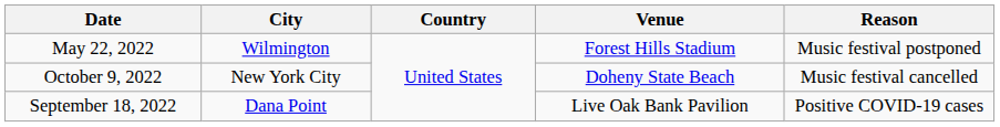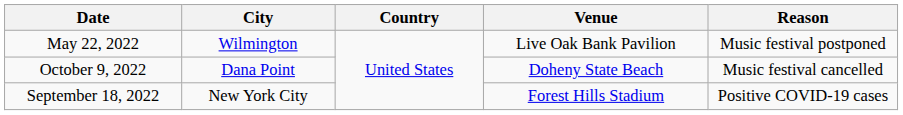 <table class="wikitable" style="text-align:center;">
 <tr>
 <th scope="col" style="width:12em;">Date</th>
 <th scope="col" style="width:10em;">City</th>
 <th scope="col" style="width:10em;">Country</th>
 <th scope="col" style="width:16em;">Venue</th>
 <th scope="col" style="width:13em;">Reason</th>
 </tr>
 <tr>
 <td>May 22, 2022</td>
 <td><a href='#'>Wilmington</a></td>
 <td rowspan="3"><a href='#'>United States</a></td>
-<td><a href='#'>Forest Hills Stadium</a></td>
+<td>Live Oak Bank Pavilion</td>
 <td>Music festival postponed</td>
 </tr>
 <tr>
 <td>October 9, 2022</td>
-<td>New York City</td>
+<td><a href='#'>Dana Point</a></td>
 <td><a href='#'>Doheny State Beach</a></td>
 <td>Music festival cancelled</td>
 </tr>
 <tr>
 <td>September 18, 2022</td>
-<td><a href='#'>Dana Point</a></td>
-<td>Live Oak Bank Pavilion</td>
+<td>New York City</td>
+<td><a href='#'>Forest Hills Stadium</a></td>
 <td>Positive COVID-19 cases</td>
 </tr>
 </table>
